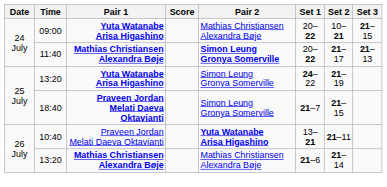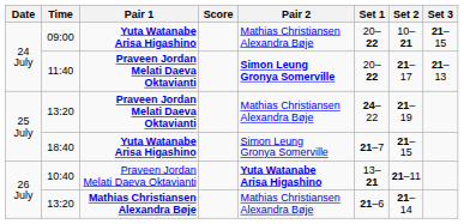 <table class="wikitable" style="font-size:90%; text-align:center">
 <tr>
 <th width="50">Date</th>
 <th width="50">Time</th>
 <th width="200">Pair 1</th>
 <th width="50">Score</th>
 <th width="200">Pair 2</th>
 <th width="50">Set 1</th>
 <th width="50">Set 2</th>
 <th width="50">Set 3</th>
 </tr>
 <tr>
 <td rowspan="2">24 July</td>
 <td>09:00</td>
 <td align="right"><strong><a href='#'>Yuta Watanabe</a> <br><a href='#'>Arisa Higashino</a> </strong></td>
 <td> </td>
 <td align="left"> <a href='#'>Mathias Christiansen</a><br> <a href='#'>Alexandra Bøje</a></td>
 <td>20–<strong>22</strong></td>
 <td>10–<strong>21</strong></td>
 <td><strong>21</strong>–15</td>
 </tr>
 <tr>
 <td>11:40</td>
-<td align="right"><strong><a href='#'>Mathias Christiansen</a> <br><a href='#'>Alexandra Bøje</a> </strong></td>
+<td align="right"><strong><a href='#'>Praveen Jordan</a> <br><a href='#'>Melati Daeva Oktavianti</a> </strong></td>
 <td> </td>
 <td align="left"><strong> <a href='#'>Simon Leung</a><br> <a href='#'>Gronya Somerville</a></strong></td>
 <td>20–<strong>22</strong></td>
 <td><strong>21</strong>–17</td>
 <td><strong>21</strong>–13</td>
 </tr>
 <tr>
 <td rowspan="2">25 July</td>
 <td>13:20</td>
-<td align="right"><strong><a href='#'>Yuta Watanabe</a> <br><a href='#'>Arisa Higashino</a> </strong></td>
+<td align="right"><strong><a href='#'>Praveen Jordan</a> <br><a href='#'>Melati Daeva Oktavianti</a> </strong></td>
 <td> </td>
-<td align="left"> <a href='#'>Simon Leung</a><br> <a href='#'>Gronya Somerville</a></td>
+<td align="left"> <a href='#'>Mathias Christiansen</a><br> <a href='#'>Alexandra Bøje</a></td>
 <td><strong>24</strong>–22</td>
 <td><strong>21</strong>–19</td>
 <td></td>
 </tr>
 <tr>
 <td>18:40</td>
-<td align="right"><strong><a href='#'>Praveen Jordan</a> <br><a href='#'>Melati Daeva Oktavianti</a> </strong></td>
+<td align="right"><strong><a href='#'>Yuta Watanabe</a> <br><a href='#'>Arisa Higashino</a> </strong></td>
 <td> </td>
 <td align="left"> <a href='#'>Simon Leung</a><br> <a href='#'>Gronya Somerville</a></td>
 <td><strong>21</strong>–7</td>
 <td><strong>21</strong>–15</td>
 <td></td>
 </tr>
 <tr>
 <td rowspan="2">26 July</td>
 <td>10:40</td>
 <td align="right"><a href='#'>Praveen Jordan</a> <br><a href='#'>Melati Daeva Oktavianti</a> </td>
 <td> </td>
 <td align="left"><strong> <a href='#'>Yuta Watanabe</a><br> <a href='#'>Arisa Higashino</a></strong></td>
 <td>13–<strong>21</strong></td>
 <td><strong>21</strong>–11</td>
 <td></td>
 </tr>
 <tr>
 <td>13:20</td>
 <td align="right"><strong><a href='#'>Mathias Christiansen</a> <br><a href='#'>Alexandra Bøje</a> </strong></td>
 <td> </td>
 <td align="left"> <a href='#'>Mathias Christiansen</a><br> <a href='#'>Alexandra Bøje</a></td>
 <td><strong>21</strong>–6</td>
 <td><strong>21</strong>–14</td>
 <td></td>
 </tr>
 </table>
